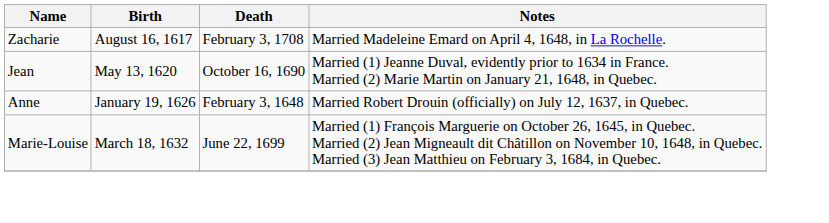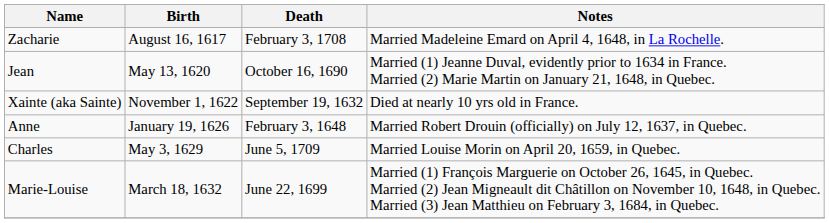 <table class="wikitable">
 <tr>
 <th>Name</th>
 <th>Birth</th>
 <th>Death</th>
 <th>Notes</th>
 </tr>
 <tr>
 <td>Zacharie</td>
 <td>August 16, 1617</td>
 <td>February 3, 1708</td>
 <td>Married Madeleine Emard on April 4, 1648, in <a href='#'>La Rochelle</a>.</td>
 </tr>
 <tr>
 <td>Jean</td>
 <td>May 13, 1620</td>
 <td>October 16, 1690</td>
 <td>Married (1) Jeanne Duval, evidently prior to 1634 in France.<br> Married (2) Marie Martin on January 21, 1648, in Quebec.</td>
 </tr>
 <tr>
+<td>Xainte (aka Sainte)</td>
+<td>November 1, 1622</td>
+<td>September 19, 1632</td>
+<td>Died at nearly 10 yrs old in France.</td>
+</tr>
+<tr>
 <td>Anne</td>
 <td>January 19, 1626</td>
 <td>February 3, 1648</td>
 <td>Married Robert Drouin (officially) on July 12, 1637, in Quebec.</td>
+</tr>
+<tr>
+<td>Charles</td>
+<td>May 3, 1629</td>
+<td>June 5, 1709</td>
+<td>Married Louise Morin on April 20, 1659, in Quebec.</td>
 </tr>
 <tr>
 <td>Marie-Louise</td>
 <td>March 18, 1632</td>
 <td>June 22, 1699</td>
 <td>Married (1) François Marguerie on October 26, 1645, in Quebec.<br> Married (2) Jean Migneault dit Châtillon on November 10, 1648, in Quebec.<br> Married (3) Jean Matthieu on February 3, 1684, in Quebec.</td>
 </tr>
 <tr>
 </tr>
 </table>
